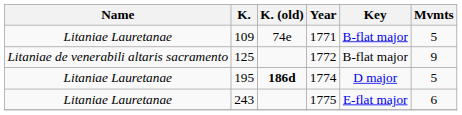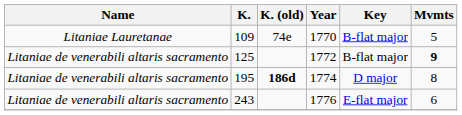 <table class="wikitable sortable plainrowheaders" style="text-align: center; margin-right: 0;">
 <tr>
 <th scope="col">Name</th>
 <th scope="col">K.</th>
 <th scope="col">K. (old)</th>
 <th scope="col">Year</th>
 <th scope="col">Key</th>
 <th scope="col">Mvmts</th>
 </tr>
 <tr>
 <td><em>Litaniae Lauretanae</em></td>
 <td>109</td>
 <td>74e</td>
-<td>1771</td>
+<td>1770</td>
 <td><a href='#'>B-flat major</a></td>
 <td>5</td>
 </tr>
 <tr>
 <td><em>Litaniae de venerabili altaris sacramento</em></td>
 <td>125</td>
 <td></td>
 <td>1772</td>
 <td>B-flat major</td>
-<td>9</td>
+<td><strong>9</strong></td>
 </tr>
 <tr>
-<td><em>Litaniae Lauretanae</em></td>
+<td><em>Litaniae de venerabili altaris sacramento</em></td>
 <td>195</td>
 <td><strong>186d</strong></td>
 <td>1774</td>
 <td><a href='#'>D major</a></td>
-<td>5</td>
+<td>8</td>
 </tr>
 <tr>
-<td><em>Litaniae Lauretanae</em></td>
+<td><em>Litaniae de venerabili altaris sacramento</em></td>
 <td>243</td>
 <td></td>
-<td>1775</td>
+<td>1776</td>
 <td><a href='#'>E-flat major</a></td>
 <td>6</td>
 </tr>
 <tr>
 </tr>
 </table>
